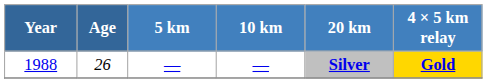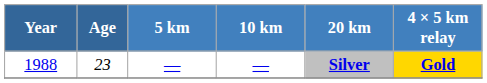 <table class="wikitable" style="font-size:95%; text-align:center; border:grey solid 1px; border-collapse:collapse; background:#ffffff;">
 <tr>
 <th style="background-color:#369; color:white; width:60px;"> Year </th>
 <th style="background-color:#369; color:white; width:40px;"> Age </th>
 <th style="background-color:#4180be; color:white; width:75px;"> 5 km </th>
 <th style="background-color:#4180be; color:white; width:75px;"> 10 km </th>
 <th style="background-color:#4180be; color:white; width:75px;"> 20 km </th>
 <th style="background-color:#4180be; color:white; width:75px;"> 4 × 5 km <br> relay </th>
 </tr>
 <tr>
 <td><a href='#'>1988</a></td>
-<td><em>26</em></td>
+<td><em>23</em></td>
 <td><a href='#'>—</a></td>
 <td><a href='#'>—</a></td>
 <td style="background:silver;"><a href='#'><strong>Silver</strong></a></td>
 <td style="background:gold;"><a href='#'><strong>Gold</strong></a></td>
 </tr>
 <tr>
 </tr>
 </table>
